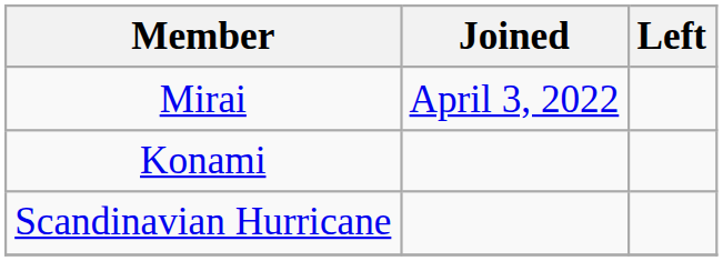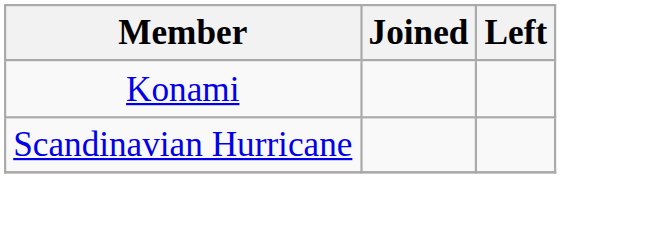 <table class="wikitable sortable" style="text-align:center;">
 <tr>
 <th>Member</th>
 <th>Joined</th>
 <th>Left</th>
-</tr>
-<tr>
-<td><a href='#'>Mirai</a></td>
-<td><a href='#'>April 3, 2022</a></td>
-<td></td>
 </tr>
 <tr>
 <td><a href='#'>Konami</a></td>
 <td></td>
 <td></td>
 </tr>
 <tr>
 <td><a href='#'>Scandinavian Hurricane</a></td>
 <td></td>
 <td></td>
 </tr>
 <tr>
 </tr>
 </table>
